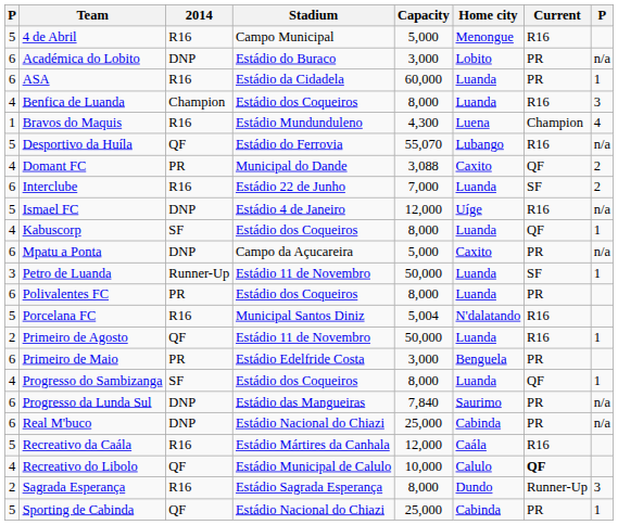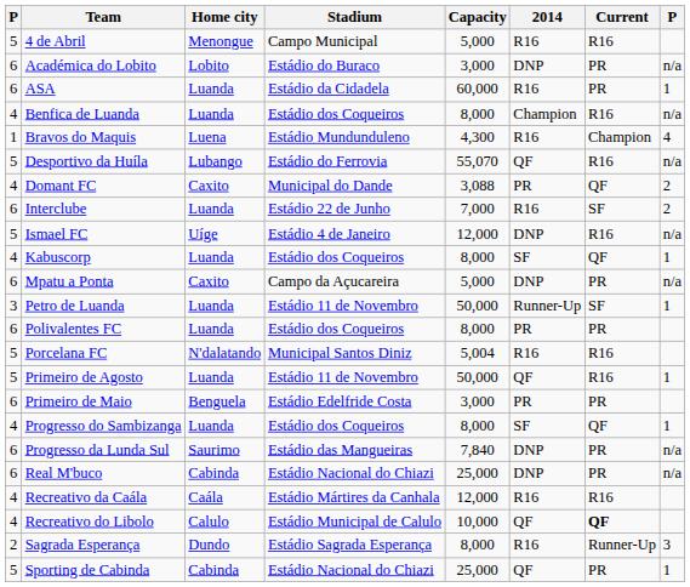 <table class="wikitable sortable">
 <tr>
 <th>P</th>
 <th>Team</th>
-<th>2014</th>
+<th>Home city</th>
 <th>Stadium</th>
 <th>Capacity</th>
-<th>Home city</th>
+<th>2014</th>
 <th>Current</th>
 <th>P</th>
 </tr>
 <tr>
 <td align=center>5</td>
 <td><a href='#'>4 de Abril</a></td>
-<td data-sort-value="5">R16</td>
+<td><a href='#'>Menongue</a></td>
 <td>Campo Municipal</td>
 <td align="center">5,000</td>
-<td><a href='#'>Menongue</a></td>
+<td data-sort-value="5">R16</td>
 <td data-sort-value="5">R16</td>
 <td align=center data-sort-value="4"></td>
 </tr>
 <tr>
 <td align=center>6</td>
 <td><a href='#'>Académica do Lobito</a></td>
-<td data-sort-value="7">DNP</td>
+<td><a href='#'>Lobito</a></td>
 <td><a href='#'>Estádio do Buraco</a></td>
 <td align="center">3,000</td>
-<td><a href='#'>Lobito</a></td>
+<td data-sort-value="7">DNP</td>
 <td data-sort-value="6">PR</td>
 <td>n/a</td>
 </tr>
 <tr>
 <td align=center>6</td>
 <td><a href='#'>ASA</a></td>
-<td data-sort-value="5">R16</td>
+<td><a href='#'>Luanda</a></td>
 <td><a href='#'>Estádio da Cidadela</a></td>
 <td align="center">60,000</td>
-<td><a href='#'>Luanda</a></td>
+<td data-sort-value="5">R16</td>
 <td data-sort-value="6">PR</td>
 <td> 1</td>
 </tr>
 <tr>
 <td align=center>4</td>
 <td><a href='#'>Benfica de Luanda</a></td>
-<td data-sort-value="1">Champion</td>
+<td><a href='#'>Luanda</a></td>
 <td><a href='#'>Estádio dos Coqueiros</a></td>
 <td align="center">8,000</td>
-<td><a href='#'>Luanda</a></td>
+<td data-sort-value="1">Champion</td>
 <td data-sort-value="5">R16</td>
-<td> 3</td>
+<td>n/a</td>
 </tr>
 <tr>
 <td align=center>1</td>
 <td><a href='#'>Bravos do Maquis</a></td>
-<td data-sort-value="5">R16</td>
+<td><a href='#'>Luena</a></td>
 <td><a href='#'>Estádio Mundunduleno</a></td>
 <td align="center">4,300</td>
-<td><a href='#'>Luena</a></td>
+<td data-sort-value="5">R16</td>
 <td data-sort-value="1">Champion</td>
 <td data-sort-value="1"> 4</td>
 </tr>
 <tr>
 <td align=center>5</td>
 <td><a href='#'>Desportivo da Huíla</a></td>
-<td data-sort-value="4">QF</td>
+<td><a href='#'>Lubango</a></td>
 <td><a href='#'>Estádio do Ferrovia</a></td>
 <td align="center">55,070</td>
-<td><a href='#'>Lubango</a></td>
+<td data-sort-value="4">QF</td>
 <td data-sort-value="5">R16</td>
 <td>n/a</td>
 </tr>
 <tr>
 <td align=center>4</td>
 <td><a href='#'>Domant FC</a></td>
-<td data-sort-value="6">PR</td>
+<td><a href='#'>Caxito</a></td>
 <td><a href='#'>Municipal do Dande</a></td>
 <td align="center">3,088</td>
-<td><a href='#'>Caxito</a></td>
+<td data-sort-value="6">PR</td>
 <td data-sort-value="4">QF</td>
 <td data-sort-value="2"> 2</td>
 </tr>
 <tr>
 <td align=center>6</td>
 <td><a href='#'>Interclube</a></td>
-<td data-sort-value="5">R16</td>
+<td><a href='#'>Luanda</a></td>
 <td><a href='#'>Estádio 22 de Junho</a></td>
 <td align="center">7,000</td>
-<td><a href='#'>Luanda</a></td>
+<td data-sort-value="5">R16</td>
 <td data-sort-value="3">SF</td>
 <td data-sort-value="2"> 2</td>
 </tr>
 <tr>
 <td align=center>5</td>
 <td><a href='#'>Ismael FC</a></td>
-<td data-sort-value="7">DNP</td>
+<td><a href='#'>Uíge</a></td>
 <td><a href='#'>Estádio 4 de Janeiro</a></td>
 <td align="center">12,000</td>
-<td><a href='#'>Uíge</a></td>
+<td data-sort-value="7">DNP</td>
 <td data-sort-value="5">R16</td>
 <td>n/a</td>
 </tr>
 <tr>
 <td align=center>4</td>
 <td><a href='#'>Kabuscorp</a></td>
-<td data-sort-value="3">SF</td>
+<td><a href='#'>Luanda</a></td>
 <td><a href='#'>Estádio dos Coqueiros</a></td>
 <td align="center">8,000</td>
-<td><a href='#'>Luanda</a></td>
+<td data-sort-value="3">SF</td>
 <td data-sort-value="4">QF</td>
 <td> 1</td>
 </tr>
 <tr>
 <td align=center>6</td>
 <td><a href='#'>Mpatu a Ponta</a></td>
-<td data-sort-value="7">DNP</td>
+<td><a href='#'>Caxito</a></td>
 <td>Campo da Açucareira</td>
 <td align="center">5,000</td>
-<td><a href='#'>Caxito</a></td>
+<td data-sort-value="7">DNP</td>
 <td data-sort-value="6">PR</td>
 <td>n/a</td>
 </tr>
 <tr>
 <td align=center>3</td>
 <td><a href='#'>Petro de Luanda</a></td>
-<td data-sort-value="2">Runner-Up</td>
+<td><a href='#'>Luanda</a></td>
 <td><a href='#'>Estádio 11 de Novembro</a></td>
 <td align="center">50,000</td>
-<td><a href='#'>Luanda</a></td>
+<td data-sort-value="2">Runner-Up</td>
 <td data-sort-value="3">SF</td>
 <td> 1</td>
 </tr>
 <tr>
 <td align=center>6</td>
 <td><a href='#'>Polivalentes FC</a></td>
-<td data-sort-value="6">PR</td>
+<td><a href='#'>Luanda</a></td>
 <td><a href='#'>Estádio dos Coqueiros</a></td>
 <td align="center">8,000</td>
-<td><a href='#'>Luanda</a></td>
+<td data-sort-value="6">PR</td>
 <td data-sort-value="6">PR</td>
 <td align=center data-sort-value="4"></td>
 </tr>
 <tr>
 <td align=center>5</td>
 <td><a href='#'>Porcelana FC</a></td>
-<td data-sort-value="5">R16</td>
+<td><a href='#'>N'dalatando</a></td>
 <td><a href='#'>Municipal Santos Diniz</a></td>
 <td align="center">5,004</td>
-<td><a href='#'>N'dalatando</a></td>
+<td data-sort-value="5">R16</td>
 <td data-sort-value="5">R16</td>
 <td align=center data-sort-value="4"></td>
 </tr>
 <tr>
-<td align=center>2</td>
+<td align=center>5</td>
 <td><a href='#'>Primeiro de Agosto</a></td>
-<td data-sort-value="4">QF</td>
+<td><a href='#'>Luanda</a></td>
 <td><a href='#'>Estádio 11 de Novembro</a></td>
 <td align="center">50,000</td>
-<td><a href='#'>Luanda</a></td>
+<td data-sort-value="4">QF</td>
 <td data-sort-value="5">R16</td>
 <td> 1</td>
 </tr>
 <tr>
 <td align=center>6</td>
 <td><a href='#'>Primeiro de Maio</a></td>
-<td data-sort-value="6">PR</td>
+<td><a href='#'>Benguela</a></td>
 <td><a href='#'>Estádio Edelfride Costa</a></td>
 <td align="center">3,000</td>
-<td><a href='#'>Benguela</a></td>
+<td data-sort-value="6">PR</td>
 <td data-sort-value="6">PR</td>
 <td align=center data-sort-value="4"></td>
 </tr>
 <tr>
 <td align=center>4</td>
 <td><a href='#'>Progresso do Sambizanga</a></td>
-<td data-sort-value="3">SF</td>
+<td><a href='#'>Luanda</a></td>
 <td><a href='#'>Estádio dos Coqueiros</a></td>
 <td align="center">8,000</td>
-<td><a href='#'>Luanda</a></td>
+<td data-sort-value="3">SF</td>
 <td data-sort-value="4">QF</td>
 <td> 1</td>
 </tr>
 <tr>
 <td align=center>6</td>
 <td><a href='#'>Progresso da Lunda Sul</a></td>
-<td data-sort-value="7">DNP</td>
+<td><a href='#'>Saurimo</a></td>
 <td><a href='#'>Estádio das Mangueiras</a></td>
 <td align="center">7,840</td>
-<td><a href='#'>Saurimo</a></td>
+<td data-sort-value="7">DNP</td>
 <td data-sort-value="6">PR</td>
 <td>n/a</td>
 </tr>
 <tr>
 <td align=center>6</td>
 <td><a href='#'>Real M'buco</a></td>
-<td data-sort-value="7">DNP</td>
+<td><a href='#'>Cabinda</a></td>
 <td><a href='#'>Estádio Nacional do Chiazi</a></td>
 <td align="center">25,000</td>
-<td><a href='#'>Cabinda</a></td>
+<td data-sort-value="7">DNP</td>
 <td data-sort-value="6">PR</td>
 <td>n/a</td>
 </tr>
 <tr>
-<td align=center>5</td>
+<td align=center>4</td>
 <td><a href='#'>Recreativo da Caála</a></td>
-<td data-sort-value="5">R16</td>
+<td><a href='#'>Caála</a></td>
 <td><a href='#'>Estádio Mártires da Canhala</a></td>
 <td align="center">12,000</td>
-<td><a href='#'>Caála</a></td>
+<td data-sort-value="5">R16</td>
 <td data-sort-value="5">R16</td>
 <td align=center data-sort-value="4"></td>
 </tr>
 <tr>
 <td align=center>4</td>
 <td><a href='#'>Recreativo do Libolo</a></td>
-<td data-sort-value="4">QF</td>
+<td><a href='#'>Calulo</a></td>
 <td><a href='#'>Estádio Municipal de Calulo</a></td>
 <td align="center">10,000</td>
-<td><a href='#'>Calulo</a></td>
+<td data-sort-value="4">QF</td>
 <td data-sort-value="4"><strong>QF</strong></td>
 <td align=center data-sort-value="4"></td>
 </tr>
 <tr>
 <td align=center>2</td>
 <td><a href='#'>Sagrada Esperança</a></td>
-<td data-sort-value="5">R16</td>
+<td><a href='#'>Dundo</a></td>
 <td><a href='#'>Estádio Sagrada Esperança</a></td>
 <td align="center">8,000</td>
-<td><a href='#'>Dundo</a></td>
+<td data-sort-value="5">R16</td>
 <td data-sort-value="2">Runner-Up</td>
 <td data-sort-value="1"> 3</td>
 </tr>
 <tr>
 <td align=center>5</td>
 <td><a href='#'>Sporting de Cabinda</a></td>
-<td data-sort-value="4">QF</td>
+<td><a href='#'>Cabinda</a></td>
 <td><a href='#'>Estádio Nacional do Chiazi</a></td>
 <td align="center">25,000</td>
-<td><a href='#'>Cabinda</a></td>
+<td data-sort-value="4">QF</td>
 <td data-sort-value="6">PR</td>
 <td> 1</td>
 </tr>
 </table>
